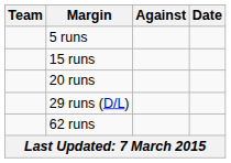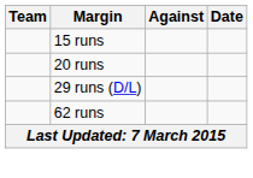 <table class="wikitable sortable" style="text-align:center">
 <tr>
 <th>Team</th>
 <th>Margin</th>
 <th>Against</th>
 <th class="unsortable">Date</th>
-</tr>
-<tr>
-<td style="text-align:left"></td>
-<td style="text-align:left">5 runs</td>
-<td style="text-align:left"></td>
-<td></td>
 </tr>
 <tr>
 <td style="text-align:left"></td>
 <td style="text-align:left">15 runs</td>
 <td style="text-align:left"></td>
 <td></td>
 </tr>
 <tr>
 <td style="text-align:left"></td>
 <td style="text-align:left">20 runs</td>
 <td style="text-align:left"></td>
 <td></td>
 </tr>
 <tr>
 <td style="text-align:left"></td>
 <td style="text-align:left">29 runs (<a href='#'>D/L</a>)</td>
 <td style="text-align:left"></td>
 <td></td>
 </tr>
 <tr>
 <td style="text-align:left"></td>
 <td style="text-align:left">62 runs</td>
 <td style="text-align:left"></td>
 <td></td>
 </tr>
 <tr>
 <th colspan=4><em>Last Updated: 7 March 2015</em></th>
 </tr>
 </table>
